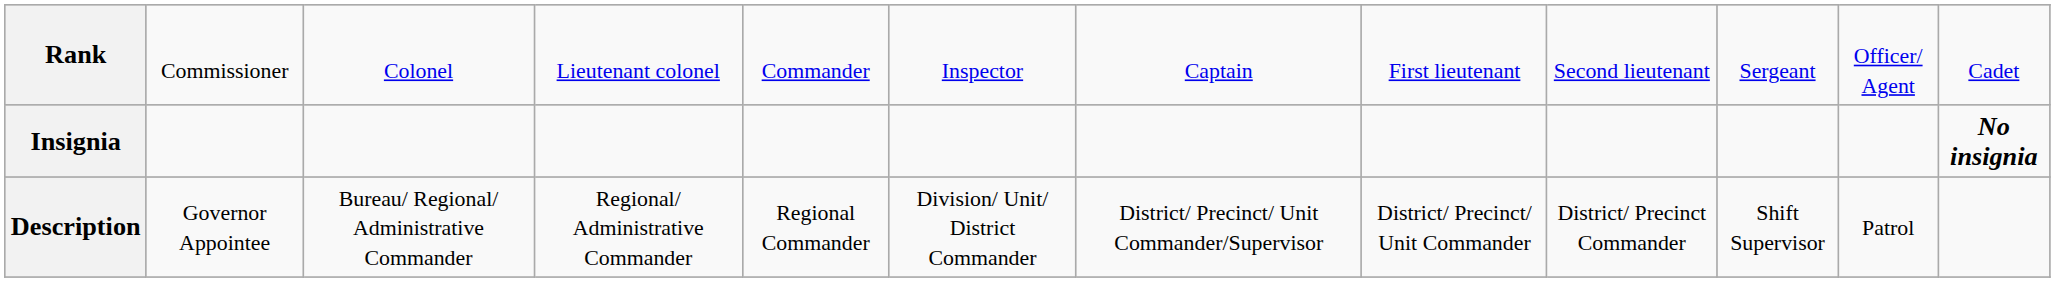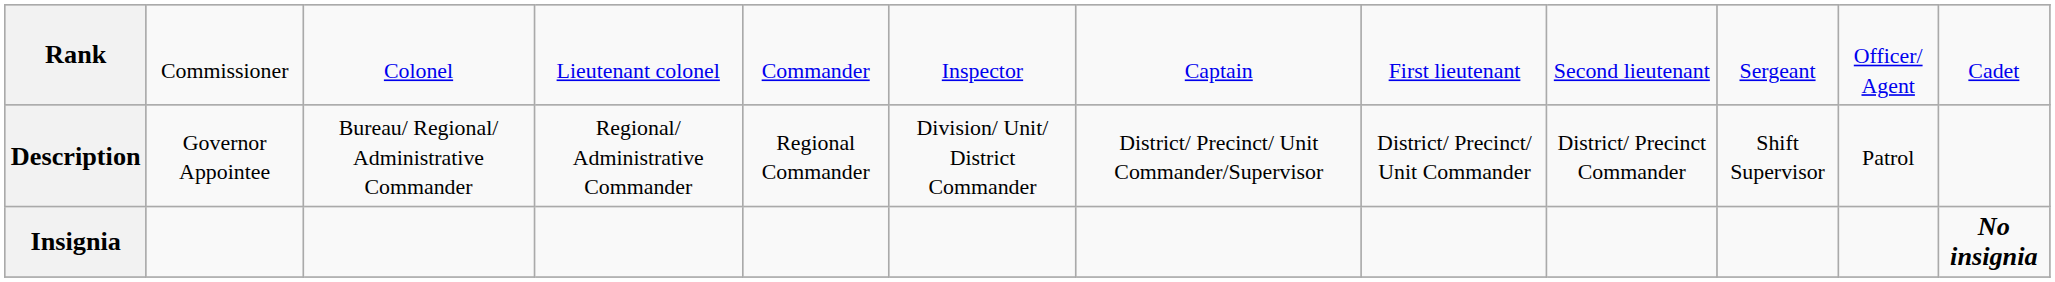 <table class="wikitable">
 <tr style="text-align:center;">
 <th>Rank</th>
 <td><br><small>Commissioner</small></td>
 <td><br><small><a href='#'>Colonel</a></small></td>
 <td><br><small><a href='#'>Lieutenant colonel</a></small></td>
 <td><br><small><a href='#'>Commander</a></small></td>
 <td><br><small><a href='#'>Inspector</a></small></td>
 <td><br><small><a href='#'>Captain</a></small></td>
 <td><br><small><a href='#'>First lieutenant</a></small></td>
 <td><br><small><a href='#'>Second lieutenant</a></small></td>
 <td><br><small><a href='#'>Sergeant</a></small></td>
 <td><br><small><a href='#'>Officer/ Agent</a></small></td>
 <td><br><small><a href='#'>Cadet</a></small></td>
 </tr>
 <tr style="text-align:center;">
+<th>Description</th>
+<td><small>Governor Appointee</small></td>
+<td><small>Bureau/ Regional/ Administrative Commander</small></td>
+<td><small>Regional/ Administrative Commander</small></td>
+<td><small>Regional Commander</small></td>
+<td><small>Division/ Unit/ District Commander</small></td>
+<td><small>District/ Precinct/ Unit Commander/Supervisor</small></td>
+<td><small>District/ Precinct/ Unit Commander</small></td>
+<td><small>District/ Precinct Commander</small></td>
+<td><small>Shift Supervisor</small></td>
+<td><small>Patrol</small></td>
+<td></td>
+</tr>
+<tr style="text-align:center;">
 <th>Insignia</th>
 <td></td>
 <td></td>
 <td></td>
 <td></td>
 <td></td>
 <td></td>
 <td></td>
 <td></td>
 <td></td>
 <td></td>
 <td><strong><em>No insignia</em></strong></td>
 </tr>
-<tr style="text-align:center;">
-<th>Description</th>
-<td><small>Governor Appointee</small></td>
-<td><small>Bureau/ Regional/ Administrative Commander</small></td>
-<td><small>Regional/ Administrative Commander</small></td>
-<td><small>Regional Commander</small></td>
-<td><small>Division/ Unit/ District Commander</small></td>
-<td><small>District/ Precinct/ Unit Commander/Supervisor</small></td>
-<td><small>District/ Precinct/ Unit Commander</small></td>
-<td><small>District/ Precinct Commander</small></td>
-<td><small>Shift Supervisor</small></td>
-<td><small>Patrol</small></td>
-<td></td>
-</tr>
 </table>
